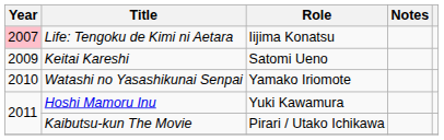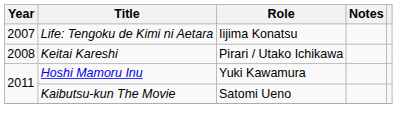 <table class="wikitable sortable">
 <tr>
 <th>Year</th>
 <th>Title</th>
 <th>Role</th>
 <th class = "unsortable">Notes</th>
 <th class = "unsortable"></th>
 </tr>
 <tr>
-<td style="background: pink;">2007</td>
+<td>2007</td>
 <td><em>Life: Tengoku de Kimi ni Aetara</em></td>
 <td>Iijima Konatsu</td>
 <td></td>
 <td></td>
 </tr>
 <tr>
-<td>2009</td>
+<td>2008</td>
 <td><em>Keitai Kareshi</em></td>
-<td>Satomi Ueno</td>
-<td></td>
-<td></td>
-</tr>
-<tr>
-<td>2010</td>
-<td><em>Watashi no Yasashikunai Senpai</em></td>
-<td>Yamako Iriomote</td>
+<td>Pirari / Utako Ichikawa</td>
 <td></td>
 <td></td>
 </tr>
 <tr>
 <td rowspan="2">2011</td>
 <td><em><a href='#'>Hoshi Mamoru Inu</a></em></td>
 <td>Yuki Kawamura</td>
 <td></td>
 <td></td>
 </tr>
 <tr>
 <td><em>Kaibutsu-kun The Movie</em></td>
-<td>Pirari / Utako Ichikawa</td>
+<td>Satomi Ueno</td>
 <td></td>
 <td></td>
 </tr>
 <tr>
 </tr>
 </table>
